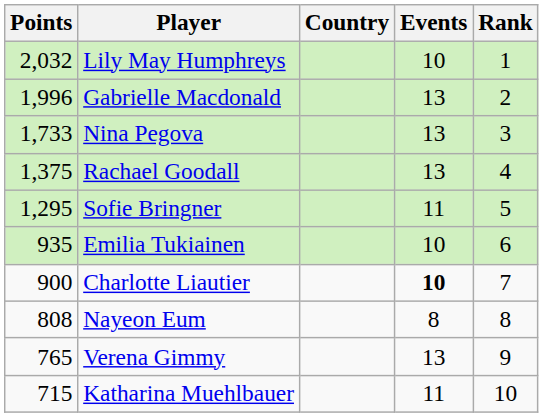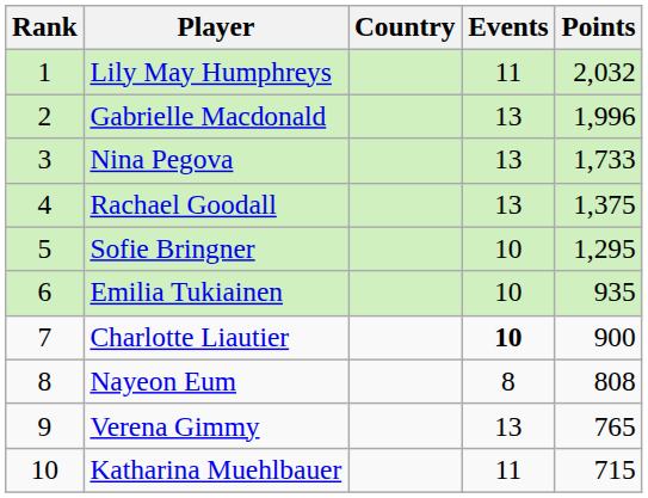 <table class="wikitable">
 <tr>
-<th>Points</th>
+<th>Rank</th>
 <th>Player</th>
 <th>Country</th>
 <th>Events</th>
-<th>Rank</th>
+<th>Points</th>
 </tr>
 <tr style="background:#D0F0C0;">
-<td align=right>2,032</td>
+<td align=center>1</td>
 <td><a href='#'>Lily May Humphreys</a></td>
 <td></td>
-<td align=center>10</td>
-<td align=center>1</td>
+<td align=center>11</td>
+<td align=right>2,032</td>
 </tr>
 <tr style="background:#D0F0C0;">
-<td align=right>1,996</td>
+<td align=center>2</td>
 <td><a href='#'>Gabrielle Macdonald</a></td>
 <td></td>
 <td align=center>13</td>
-<td align=center>2</td>
+<td align=right>1,996</td>
 </tr>
 <tr style="background:#D0F0C0;">
-<td align=right>1,733</td>
+<td align=center>3</td>
 <td><a href='#'>Nina Pegova</a></td>
 <td></td>
 <td align=center>13</td>
-<td align=center>3</td>
+<td align=right>1,733</td>
 </tr>
 <tr style="background:#D0F0C0;">
-<td align=right>1,375</td>
+<td align=center>4</td>
 <td><a href='#'>Rachael Goodall</a></td>
 <td></td>
 <td align=center>13</td>
-<td align=center>4</td>
+<td align=right>1,375</td>
 </tr>
 <tr style="background:#D0F0C0;">
-<td align=right>1,295</td>
+<td align=center>5</td>
 <td><a href='#'>Sofie Bringner</a></td>
 <td></td>
-<td align=center>11</td>
-<td align=center>5</td>
+<td align=center>10</td>
+<td align=right>1,295</td>
 </tr>
 <tr style="background:#D0F0C0;">
-<td align=right>935</td>
+<td align=center>6</td>
 <td><a href='#'>Emilia Tukiainen</a></td>
 <td></td>
 <td align=center>10</td>
-<td align=center>6</td>
+<td align=right>935</td>
 </tr>
 <tr>
-<td align=right>900</td>
+<td align=center>7</td>
 <td><a href='#'>Charlotte Liautier</a></td>
 <td></td>
 <td align=center><strong>10</strong></td>
-<td align=center>7</td>
+<td align=right>900</td>
 </tr>
 <tr>
-<td align=right>808</td>
+<td align=center>8</td>
 <td><a href='#'>Nayeon Eum</a></td>
 <td></td>
 <td align=center>8</td>
-<td align=center>8</td>
+<td align=right>808</td>
 </tr>
 <tr>
-<td align=right>765</td>
+<td align=center>9</td>
 <td><a href='#'>Verena Gimmy</a></td>
 <td></td>
 <td align=center>13</td>
-<td align=center>9</td>
+<td align=right>765</td>
 </tr>
 <tr>
-<td align=right>715</td>
+<td align=center>10</td>
 <td><a href='#'>Katharina Muehlbauer</a></td>
 <td></td>
 <td align=center>11</td>
-<td align=center>10</td>
+<td align=right>715</td>
 </tr>
 </table>
